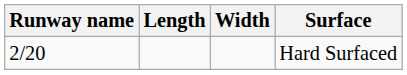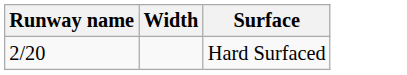 <table class="wikitable">
 <tr>
 <th>Runway name</th>
-<th>Length</th>
 <th>Width</th>
 <th>Surface</th>
 </tr>
 <tr>
 <td>2/20</td>
 <td></td>
-<td></td>
 <td>Hard Surfaced</td>
 </tr>
 </table>
